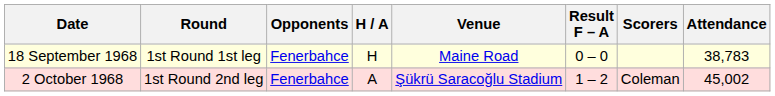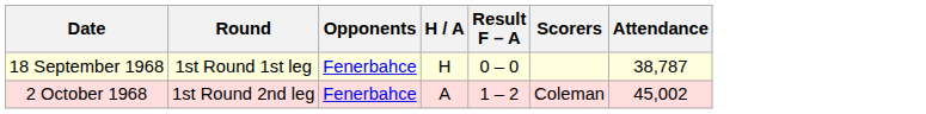 <table class="wikitable" style="text-align:center">
 <tr>
 <th>Date</th>
 <th>Round</th>
 <th>Opponents</th>
 <th>H / A</th>
-<th>Venue</th>
 <th>Result<br>F – A</th>
 <th>Scorers</th>
 <th>Attendance</th>
 </tr>
 <tr bgcolor="#ffffdd">
 <td>18 September 1968</td>
 <td>1st Round 1st leg</td>
 <td><a href='#'>Fenerbahce</a></td>
 <td>H</td>
-<td><a href='#'>Maine Road</a></td>
 <td>0 – 0</td>
 <td></td>
-<td>38,783</td>
+<td>38,787</td>
 </tr>
 <tr bgcolor="#ffdddd">
 <td>2 October 1968</td>
 <td>1st Round 2nd leg</td>
 <td><a href='#'>Fenerbahce</a></td>
 <td>A</td>
-<td><a href='#'>Şükrü Saracoğlu Stadium</a></td>
 <td>1 – 2</td>
 <td>Coleman</td>
 <td>45,002</td>
 </tr>
 </table>
